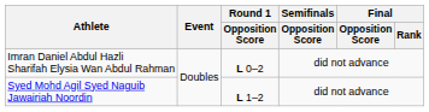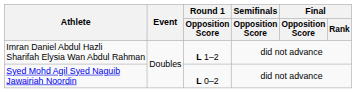 <table class="wikitable" style="font-size:90%; text-align:center">
 <tr>
 <th rowspan="2">Athlete</th>
 <th rowspan="2">Event</th>
 <th>Round 1</th>
 <th>Semifinals</th>
 <th colspan="2">Final</th>
 </tr>
 <tr style="font-size:95%">
 <th>Opposition<br>Score</th>
 <th>Opposition<br>Score</th>
 <th>Opposition<br>Score</th>
 <th>Rank</th>
 </tr>
 <tr>
 <td align="left">Imran Daniel Abdul  Hazli<br>Sharifah Elysia Wan Abdul Rahman</td>
 <td align="left" rowspan=2>Doubles</td>
-<td><br><strong>L</strong> 0–2</td>
+<td><br><strong>L</strong> 1–2</td>
 <td colspan=3>did not advance</td>
 </tr>
 <tr>
 <td align="left"><a href='#'>Syed Mohd Agil Syed Naguib</a><br><a href='#'>Jawairiah Noordin</a></td>
-<td><br><strong>L</strong> 1–2</td>
+<td><br><strong>L</strong> 0–2</td>
 <td colspan=3>did not advance</td>
 </tr>
 </table>
